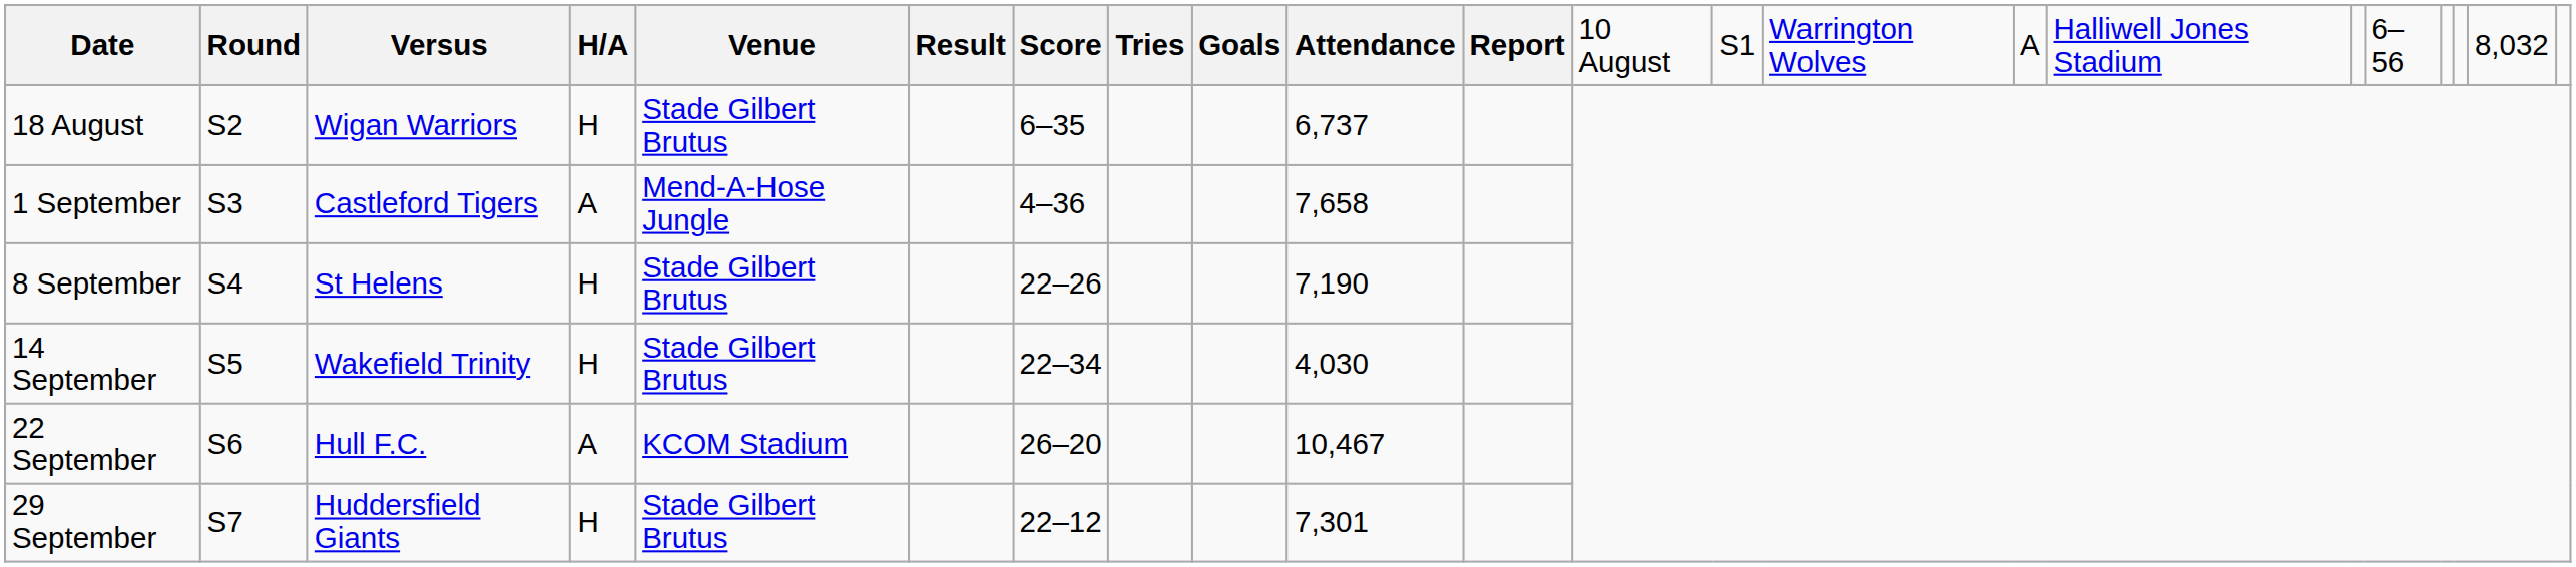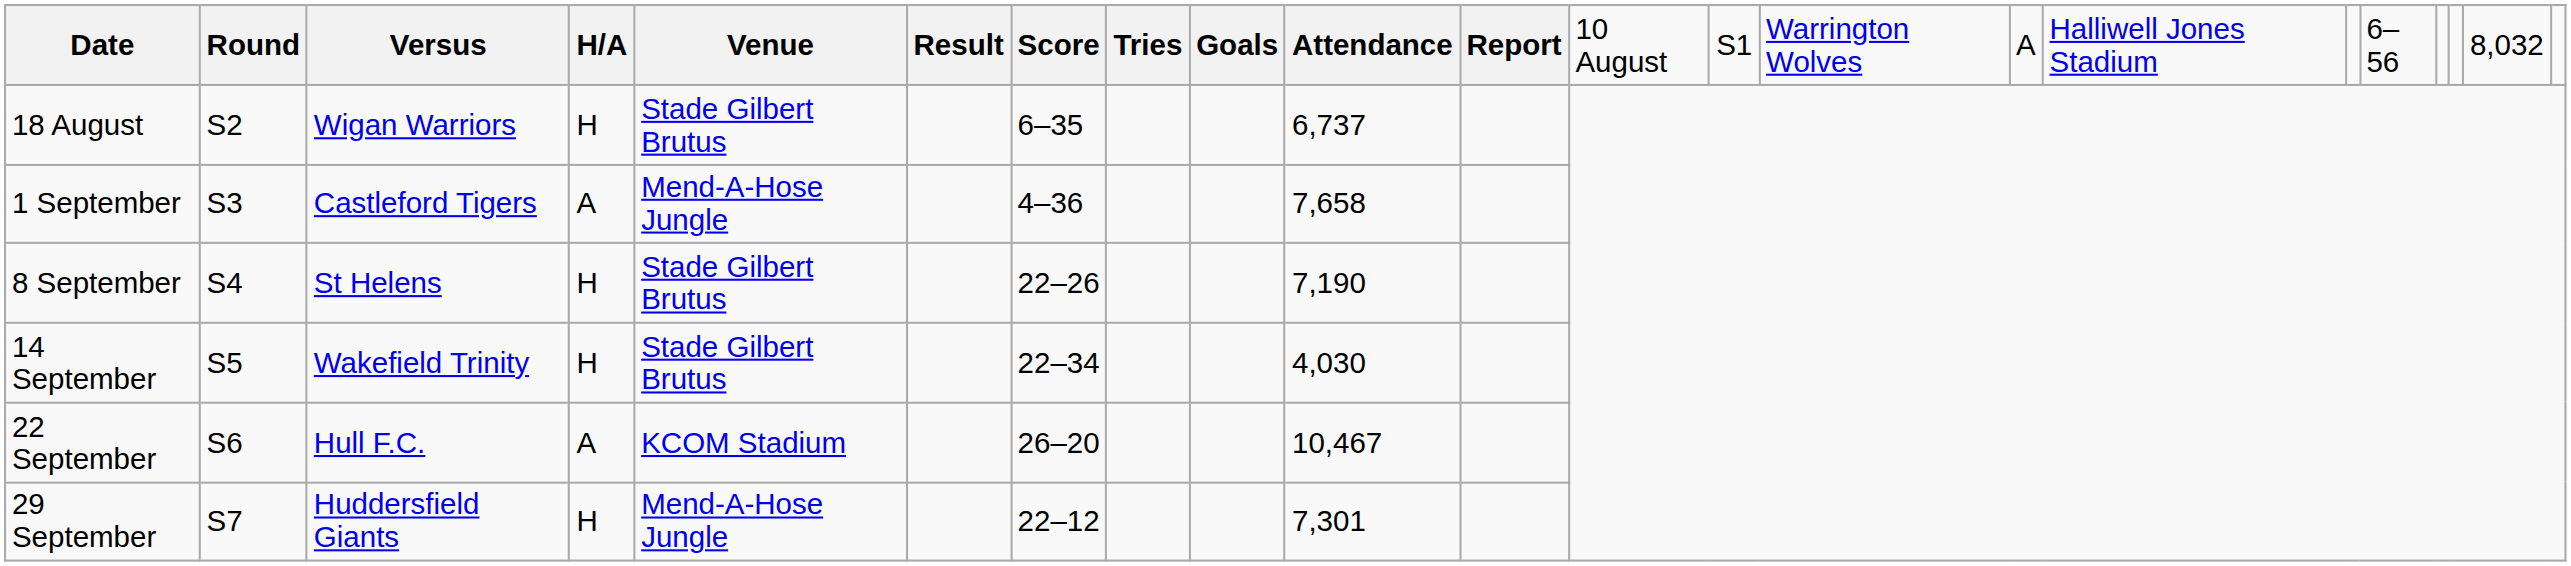 <table class="wikitable defaultleft col2center col4center col7center col10right" style="font-size:90%;">
 <tr>
 <th>Date</th>
 <th>Round</th>
 <th>Versus</th>
 <th>H/A</th>
 <th>Venue</th>
 <th>Result</th>
 <th>Score</th>
 <th>Tries</th>
 <th>Goals</th>
 <th>Attendance</th>
 <th>Report</th>
 <td>10 August</td>
 <td>S1</td>
 <td> <a href='#'>Warrington Wolves</a></td>
 <td>A</td>
 <td><a href='#'>Halliwell Jones Stadium</a></td>
 <td></td>
 <td>6–56</td>
 <td></td>
 <td></td>
 <td>8,032</td>
 <td></td>
 </tr>
 <tr>
 <td>18 August</td>
 <td>S2</td>
 <td> <a href='#'>Wigan Warriors</a></td>
 <td>H</td>
 <td><a href='#'>Stade Gilbert Brutus</a></td>
 <td></td>
 <td>6–35</td>
 <td></td>
 <td></td>
 <td>6,737</td>
 <td></td>
 </tr>
 <tr>
 <td>1 September</td>
 <td>S3</td>
 <td> <a href='#'>Castleford Tigers</a></td>
 <td>A</td>
 <td><a href='#'>Mend-A-Hose Jungle</a></td>
 <td></td>
 <td>4–36</td>
 <td></td>
 <td></td>
 <td>7,658</td>
 <td></td>
 </tr>
 <tr>
 <td>8 September</td>
 <td>S4</td>
 <td> <a href='#'>St Helens</a></td>
 <td>H</td>
 <td><a href='#'>Stade Gilbert Brutus</a></td>
 <td></td>
 <td>22–26</td>
 <td></td>
 <td></td>
 <td>7,190</td>
 <td></td>
 </tr>
 <tr>
 <td>14 September</td>
 <td>S5</td>
 <td> <a href='#'>Wakefield Trinity</a></td>
 <td>H</td>
 <td><a href='#'>Stade Gilbert Brutus</a></td>
 <td></td>
 <td>22–34</td>
 <td></td>
 <td></td>
 <td>4,030</td>
 <td></td>
 </tr>
 <tr>
 <td>22 September</td>
 <td>S6</td>
 <td> <a href='#'>Hull F.C.</a></td>
 <td>A</td>
 <td><a href='#'>KCOM Stadium</a></td>
 <td></td>
 <td>26–20</td>
 <td></td>
 <td></td>
 <td>10,467</td>
 <td></td>
 </tr>
 <tr>
 <td>29 September</td>
 <td>S7</td>
 <td> <a href='#'>Huddersfield Giants</a></td>
 <td>H</td>
-<td><a href='#'>Stade Gilbert Brutus</a></td>
+<td><a href='#'>Mend-A-Hose Jungle</a></td>
 <td></td>
 <td>22–12</td>
 <td></td>
 <td></td>
 <td>7,301</td>
 <td></td>
 </tr>
 </table>
